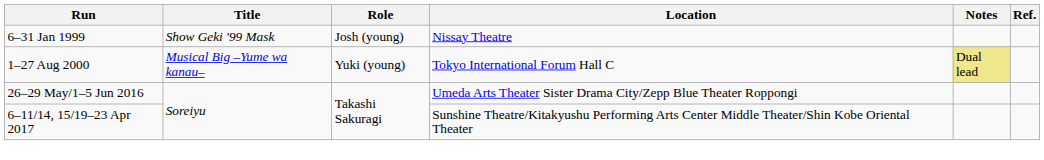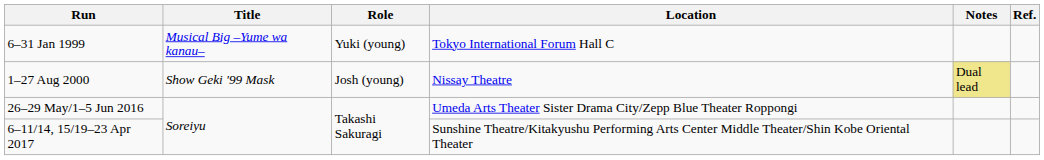 <table class="wikitable">
 <tr>
 <th>Run</th>
 <th>Title</th>
 <th>Role</th>
 <th>Location</th>
 <th>Notes</th>
 <th>Ref.</th>
 </tr>
 <tr>
 <td>6–31 Jan 1999</td>
-<td><em>Show Geki '99 Mask</em></td>
-<td>Josh (young)</td>
-<td><a href='#'>Nissay Theatre</a></td>
+<td><em><a href='#'>Musical Big –Yume wa kanau–</a></em></td>
+<td>Yuki (young)</td>
+<td><a href='#'>Tokyo International Forum</a> Hall C</td>
 <td></td>
 <td></td>
 </tr>
 <tr>
 <td>1–27 Aug 2000</td>
-<td><em><a href='#'>Musical Big –Yume wa kanau–</a></em></td>
-<td>Yuki (young)</td>
-<td><a href='#'>Tokyo International Forum</a> Hall C</td>
+<td><em>Show Geki '99 Mask</em></td>
+<td>Josh (young)</td>
+<td><a href='#'>Nissay Theatre</a></td>
 <td style="background: khaki;">Dual lead</td>
 <td></td>
 </tr>
 <tr>
 <td>26–29 May/1–5 Jun 2016</td>
 <td rowspan="2"><em>Soreiyu</em></td>
 <td rowspan="2">Takashi Sakuragi</td>
 <td><a href='#'>Umeda Arts Theater</a> Sister Drama City/Zepp Blue Theater Roppongi</td>
 <td></td>
 <td></td>
 </tr>
 <tr>
 <td>6–11/14, 15/19–23 Apr 2017</td>
 <td>Sunshine Theatre/Kitakyushu Performing Arts Center Middle Theater/Shin Kobe Oriental Theater</td>
 <td></td>
 <td></td>
 </tr>
 </table>
